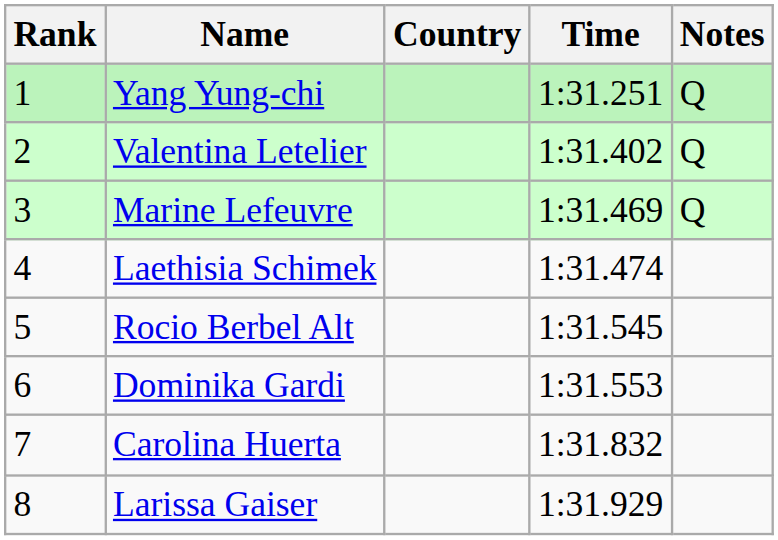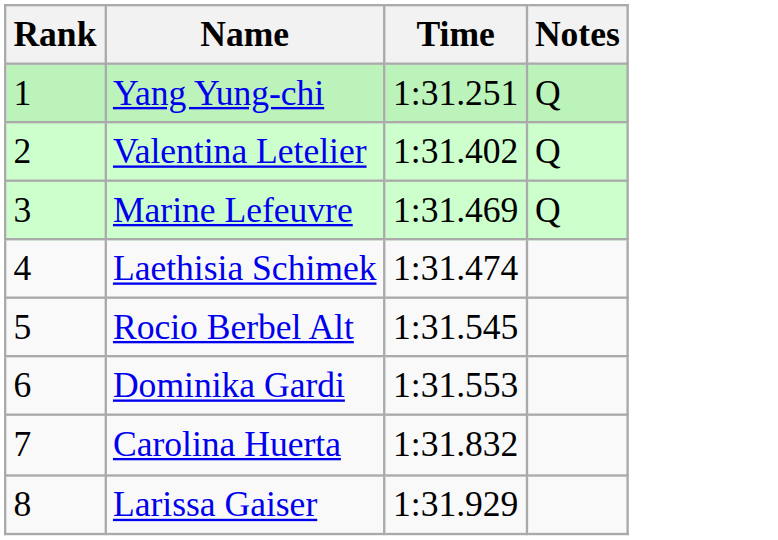 <table class="wikitable" style="font-size:95%" style="text-align:center; width:35em;">
 <tr>
 <th>Rank</th>
 <th>Name</th>
-<th>Country</th>
 <th>Time</th>
 <th>Notes</th>
 </tr>
 <tr bgcolor=bbf3bb>
 <td>1</td>
 <td align=left><a href='#'>Yang Yung-chi</a></td>
-<td align=left></td>
 <td>1:31.251</td>
 <td>Q</td>
 </tr>
 <tr bgcolor=ccffcc>
 <td>2</td>
 <td align=left><a href='#'>Valentina Letelier</a></td>
-<td align=left></td>
 <td>1:31.402</td>
 <td>Q</td>
 </tr>
 <tr bgcolor=ccffcc>
 <td>3</td>
 <td align=left><a href='#'>Marine Lefeuvre</a></td>
-<td align=left></td>
 <td>1:31.469</td>
 <td>Q</td>
 </tr>
 <tr>
 <td>4</td>
 <td align=left><a href='#'>Laethisia Schimek</a></td>
-<td align=left></td>
 <td>1:31.474</td>
 <td></td>
 </tr>
 <tr>
 <td>5</td>
 <td align=left><a href='#'>Rocio Berbel Alt</a></td>
-<td align=left></td>
 <td>1:31.545</td>
 <td></td>
 </tr>
 <tr>
 <td>6</td>
 <td align=left><a href='#'>Dominika Gardi</a></td>
-<td align=left></td>
 <td>1:31.553</td>
 <td></td>
 </tr>
 <tr>
 <td>7</td>
 <td align=left><a href='#'>Carolina Huerta</a></td>
-<td align=left></td>
 <td>1:31.832</td>
 <td></td>
 </tr>
 <tr>
 <td>8</td>
 <td align=left><a href='#'>Larissa Gaiser</a></td>
-<td align=left></td>
 <td>1:31.929</td>
 <td></td>
 </tr>
 </table>
